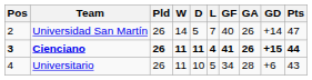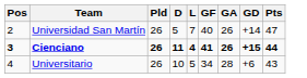 <table class="wikitable">
 <tr>
 <th><abbr>Pos</abbr></th>
 <th>Team</th>
 <th><abbr>Pld</abbr></th>
-<th><abbr>W</abbr></th>
 <th><abbr>D</abbr></th>
 <th><abbr>L</abbr></th>
 <th><abbr>GF</abbr></th>
 <th><abbr>GA</abbr></th>
 <th><abbr>GD</abbr></th>
 <th><abbr>Pts</abbr></th>
 </tr>
 <tr>
 <td>2</td>
 <td><a href='#'>Universidad San Martín</a></td>
 <td>26</td>
-<td>14</td>
 <td>5</td>
 <td>7</td>
 <td>40</td>
 <td>26</td>
 <td>+14</td>
 <td>47</td>
 </tr>
 <tr>
 <td><strong>3</strong></td>
 <td><strong><a href='#'>Cienciano</a></strong></td>
 <td><strong>26</strong></td>
 <td><strong>11</strong></td>
-<td><strong>11</strong></td>
 <td><strong>4</strong></td>
 <td><strong>41</strong></td>
 <td><strong>26</strong></td>
 <td><strong>+15</strong></td>
 <td><strong>44</strong></td>
 </tr>
 <tr>
 <td>4</td>
 <td><a href='#'>Universitario</a></td>
 <td>26</td>
-<td>11</td>
 <td>10</td>
 <td>5</td>
 <td>34</td>
 <td>28</td>
 <td>+6</td>
 <td>43</td>
 </tr>
 </table>
